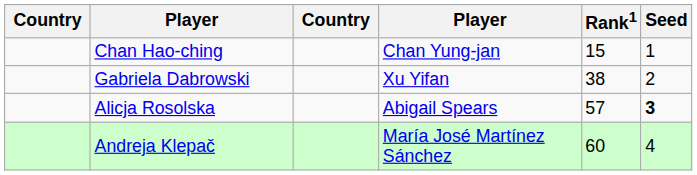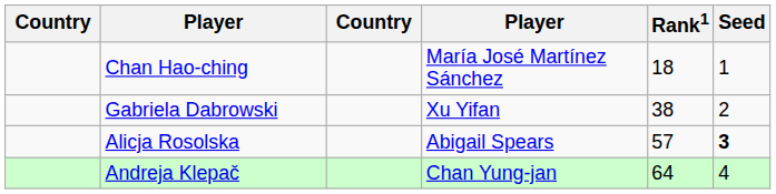 <table class="sortable wikitable">
 <tr>
 <th width="70">Country</th>
 <th width="175">Player</th>
 <th width="70">Country</th>
 <th width="175">Player</th>
 <th>Rank<sup>1</sup></th>
 <th>Seed</th>
 </tr>
 <tr>
 <td></td>
 <td><a href='#'>Chan Hao-ching</a></td>
 <td></td>
-<td><a href='#'>Chan Yung-jan</a></td>
-<td>15</td>
+<td><a href='#'>María José Martínez Sánchez</a></td>
+<td>18</td>
 <td>1</td>
 </tr>
 <tr>
 <td></td>
 <td><a href='#'>Gabriela Dabrowski</a></td>
 <td></td>
 <td><a href='#'>Xu Yifan</a></td>
 <td>38</td>
 <td>2</td>
 </tr>
 <tr>
 <td></td>
 <td><a href='#'>Alicja Rosolska</a></td>
 <td></td>
 <td><a href='#'>Abigail Spears</a></td>
 <td>57</td>
 <td><strong>3</strong></td>
 </tr>
 <tr style="background:#cfc;">
 <td></td>
 <td><a href='#'>Andreja Klepač</a></td>
 <td></td>
-<td><a href='#'>María José Martínez Sánchez</a></td>
-<td>60</td>
+<td><a href='#'>Chan Yung-jan</a></td>
+<td>64</td>
 <td>4</td>
 </tr>
 </table>
